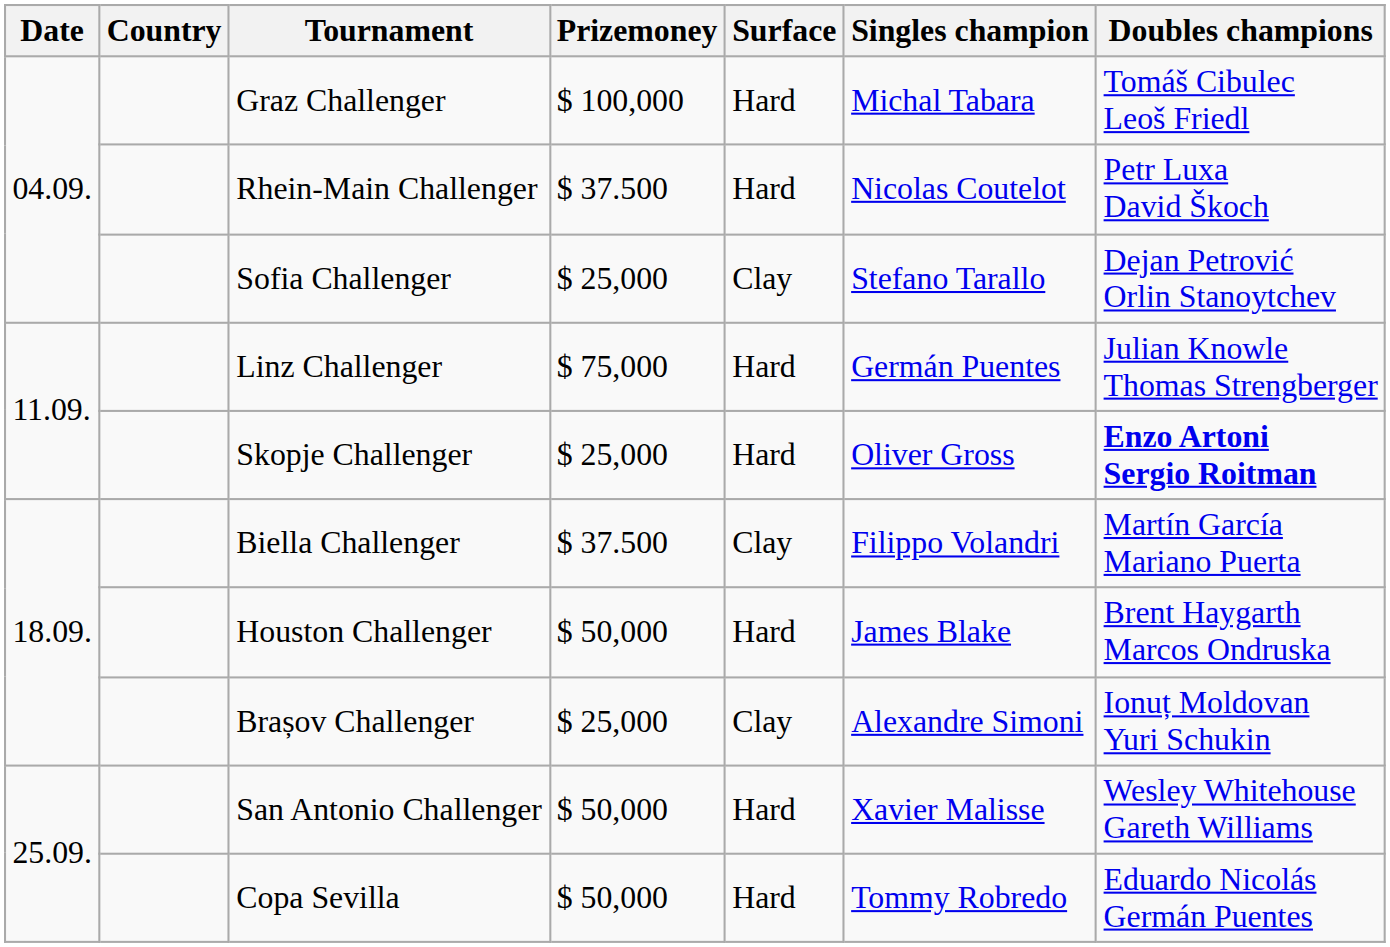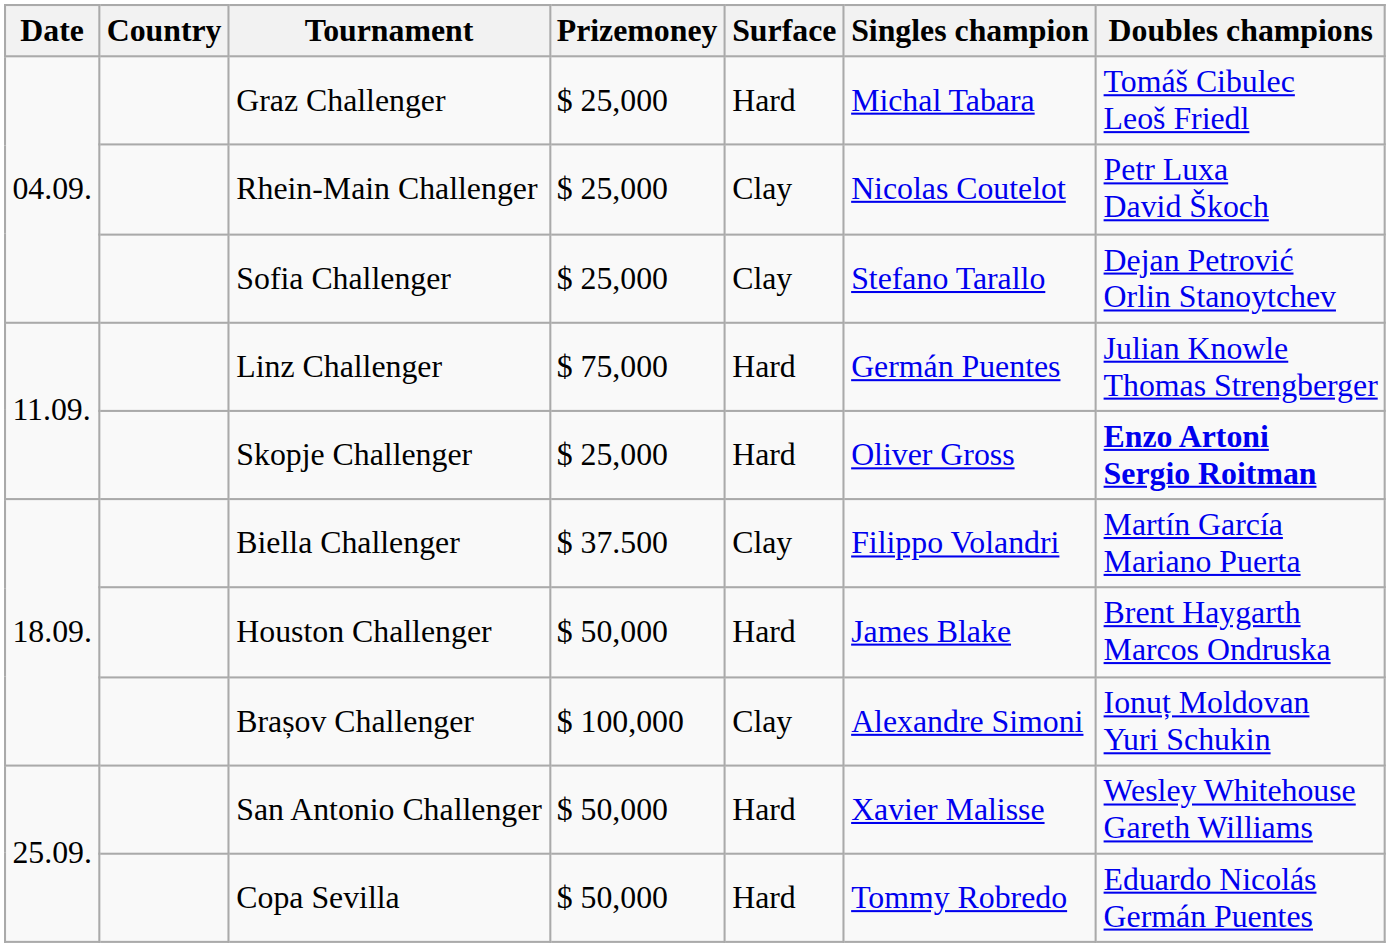 <table class="sortable wikitable" style=font-size:97%>
 <tr>
 <th>Date</th>
 <th>Country</th>
 <th>Tournament</th>
 <th>Prizemoney</th>
 <th>Surface</th>
 <th>Singles champion</th>
 <th>Doubles champions</th>
 </tr>
 <tr>
 <td rowspan="3">04.09.</td>
 <td></td>
 <td>Graz Challenger</td>
-<td>$ 100,000</td>
+<td>$ 25,000</td>
 <td>Hard</td>
 <td> <a href='#'>Michal Tabara</a></td>
 <td> <a href='#'>Tomáš Cibulec</a><br> <a href='#'>Leoš Friedl</a></td>
 </tr>
 <tr>
 <td></td>
 <td>Rhein-Main Challenger</td>
-<td>$ 37.500</td>
-<td>Hard</td>
+<td>$ 25,000</td>
+<td>Clay</td>
 <td> <a href='#'>Nicolas Coutelot</a></td>
 <td> <a href='#'>Petr Luxa</a><br> <a href='#'>David Škoch</a></td>
 </tr>
 <tr>
 <td></td>
 <td>Sofia Challenger</td>
 <td>$ 25,000</td>
 <td>Clay</td>
 <td> <a href='#'>Stefano Tarallo</a></td>
 <td> <a href='#'>Dejan Petrović</a><br> <a href='#'>Orlin Stanoytchev</a></td>
 </tr>
 <tr>
 <td rowspan="2">11.09.</td>
 <td></td>
 <td>Linz Challenger</td>
 <td>$ 75,000</td>
 <td>Hard</td>
 <td> <a href='#'>Germán Puentes</a></td>
 <td> <a href='#'>Julian Knowle</a><br> <a href='#'>Thomas Strengberger</a></td>
 </tr>
 <tr>
 <td></td>
 <td>Skopje Challenger</td>
 <td>$ 25,000</td>
 <td>Hard</td>
 <td> <a href='#'>Oliver Gross</a></td>
 <td><strong> <a href='#'>Enzo Artoni</a><br> <a href='#'>Sergio Roitman</a></strong></td>
 </tr>
 <tr>
 <td rowspan="3">18.09.</td>
 <td></td>
 <td>Biella Challenger</td>
 <td>$ 37.500</td>
 <td>Clay</td>
 <td> <a href='#'>Filippo Volandri</a></td>
 <td> <a href='#'>Martín García</a><br> <a href='#'>Mariano Puerta</a></td>
 </tr>
 <tr>
 <td></td>
 <td>Houston Challenger</td>
 <td>$ 50,000</td>
 <td>Hard</td>
 <td> <a href='#'>James Blake</a></td>
 <td> <a href='#'>Brent Haygarth</a><br> <a href='#'>Marcos Ondruska</a></td>
 </tr>
 <tr>
 <td></td>
 <td>Brașov Challenger</td>
-<td>$ 25,000</td>
+<td>$ 100,000</td>
 <td>Clay</td>
 <td> <a href='#'>Alexandre Simoni</a></td>
 <td> <a href='#'>Ionuț Moldovan</a> <br>  <a href='#'>Yuri Schukin</a></td>
 </tr>
 <tr>
 <td rowspan="2">25.09.</td>
 <td></td>
 <td>San Antonio Challenger</td>
 <td>$ 50,000</td>
 <td>Hard</td>
 <td> <a href='#'>Xavier Malisse</a></td>
 <td> <a href='#'>Wesley Whitehouse</a><br> <a href='#'>Gareth Williams</a></td>
 </tr>
 <tr>
 <td></td>
 <td>Copa Sevilla</td>
 <td>$ 50,000</td>
 <td>Hard</td>
 <td> <a href='#'>Tommy Robredo</a></td>
 <td> <a href='#'>Eduardo Nicolás</a><br> <a href='#'>Germán Puentes</a></td>
 </tr>
 </table>
